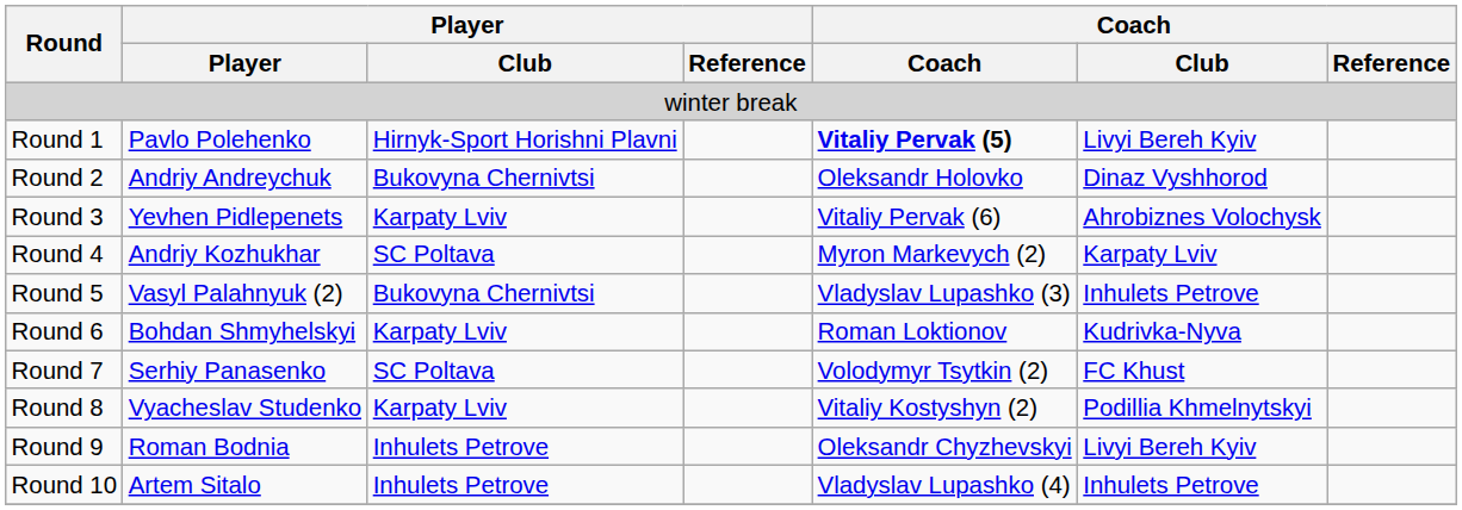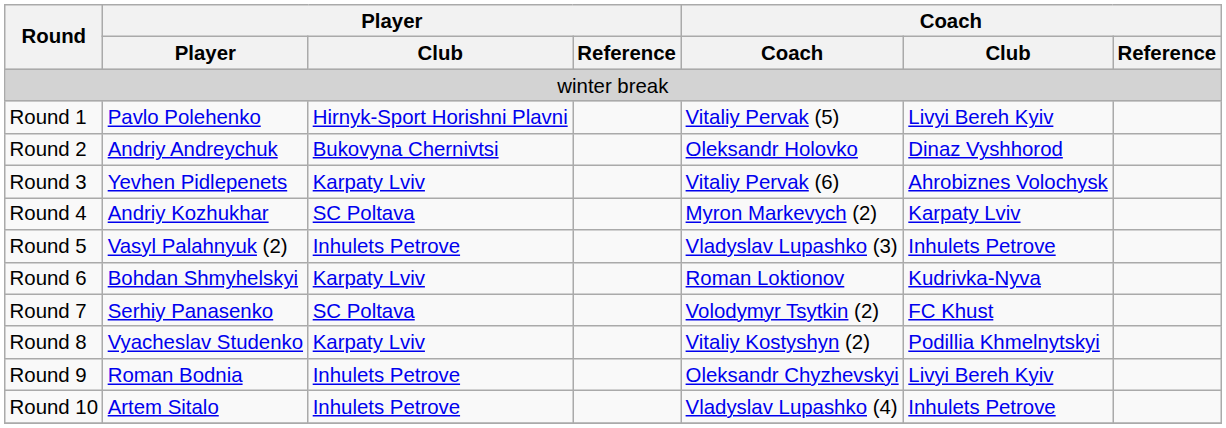 <table class="wikitable collapsible autocollapse" style="text-align:left; font-size:85%">
 <tr>
 <th rowspan="2">Round</th>
 <th colspan="3">Player</th>
 <th colspan="3">Coach</th>
 </tr>
 <tr>
 <th>Player</th>
 <th>Club</th>
 <th>Reference</th>
 <th>Coach</th>
 <th>Club</th>
 <th>Reference</th>
 </tr>
 <tr>
 <td colspan=7 align=center bgcolor=lightgrey>winter break</td>
 </tr>
 <tr>
 <td>Round 1</td>
 <td> <a href='#'>Pavlo Polehenko</a></td>
 <td><a href='#'>Hirnyk-Sport Horishni Plavni</a></td>
 <td align=center></td>
-<td><strong> <a href='#'>Vitaliy Pervak</a> (5)</strong></td>
+<td> <a href='#'>Vitaliy Pervak</a> (5)</td>
 <td><a href='#'>Livyi Bereh Kyiv</a></td>
 <td align=center></td>
 </tr>
 <tr>
 <td>Round 2</td>
 <td> <a href='#'>Andriy Andreychuk</a></td>
 <td><a href='#'>Bukovyna Chernivtsi</a></td>
 <td align=center></td>
 <td> <a href='#'>Oleksandr Holovko</a></td>
 <td><a href='#'>Dinaz Vyshhorod</a></td>
 <td align=center></td>
 </tr>
 <tr>
 <td>Round 3</td>
 <td> <a href='#'>Yevhen Pidlepenets</a></td>
 <td><a href='#'>Karpaty Lviv</a></td>
 <td align=center></td>
 <td> <a href='#'>Vitaliy Pervak</a> (6)</td>
 <td><a href='#'>Ahrobiznes Volochysk</a></td>
 <td align=center></td>
 </tr>
 <tr>
 <td>Round 4</td>
 <td> <a href='#'>Andriy Kozhukhar</a></td>
 <td><a href='#'>SC Poltava</a></td>
 <td align=center></td>
 <td> <a href='#'>Myron Markevych</a> (2)</td>
 <td><a href='#'>Karpaty Lviv</a></td>
 <td align=center></td>
 </tr>
 <tr>
 <td>Round 5</td>
 <td> <a href='#'>Vasyl Palahnyuk</a> (2)</td>
-<td><a href='#'>Bukovyna Chernivtsi</a></td>
+<td><a href='#'>Inhulets Petrove</a></td>
 <td align=center></td>
 <td> <a href='#'>Vladyslav Lupashko</a> (3)</td>
 <td><a href='#'>Inhulets Petrove</a></td>
 <td align=center></td>
 </tr>
 <tr>
 <td>Round 6</td>
 <td> <a href='#'>Bohdan Shmyhelskyi</a></td>
 <td><a href='#'>Karpaty Lviv</a></td>
 <td align=center></td>
 <td> <a href='#'>Roman Loktionov</a></td>
 <td><a href='#'>Kudrivka-Nyva</a></td>
 <td align=center></td>
 </tr>
 <tr>
 <td>Round 7</td>
 <td> <a href='#'>Serhiy Panasenko</a></td>
 <td><a href='#'>SC Poltava</a></td>
 <td align=center></td>
 <td> <a href='#'>Volodymyr Tsytkin</a> (2)</td>
 <td><a href='#'>FC Khust</a></td>
 <td align=center></td>
 </tr>
 <tr>
 <td>Round 8</td>
 <td> <a href='#'>Vyacheslav Studenko</a></td>
 <td><a href='#'>Karpaty Lviv</a></td>
 <td align=center></td>
 <td> <a href='#'>Vitaliy Kostyshyn</a> (2)</td>
 <td><a href='#'>Podillia Khmelnytskyi</a></td>
 <td align=center></td>
 </tr>
 <tr>
 <td>Round 9</td>
 <td> <a href='#'>Roman Bodnia</a></td>
 <td><a href='#'>Inhulets Petrove</a></td>
 <td align=center></td>
 <td> <a href='#'>Oleksandr Chyzhevskyi</a></td>
 <td><a href='#'>Livyi Bereh Kyiv</a></td>
 <td align=center></td>
 </tr>
 <tr>
 <td>Round 10</td>
 <td> <a href='#'>Artem Sitalo</a></td>
 <td><a href='#'>Inhulets Petrove</a></td>
 <td align=center></td>
 <td> <a href='#'>Vladyslav Lupashko</a> (4)</td>
 <td><a href='#'>Inhulets Petrove</a></td>
 <td align=center></td>
 </tr>
 <tr>
 </tr>
 </table>
